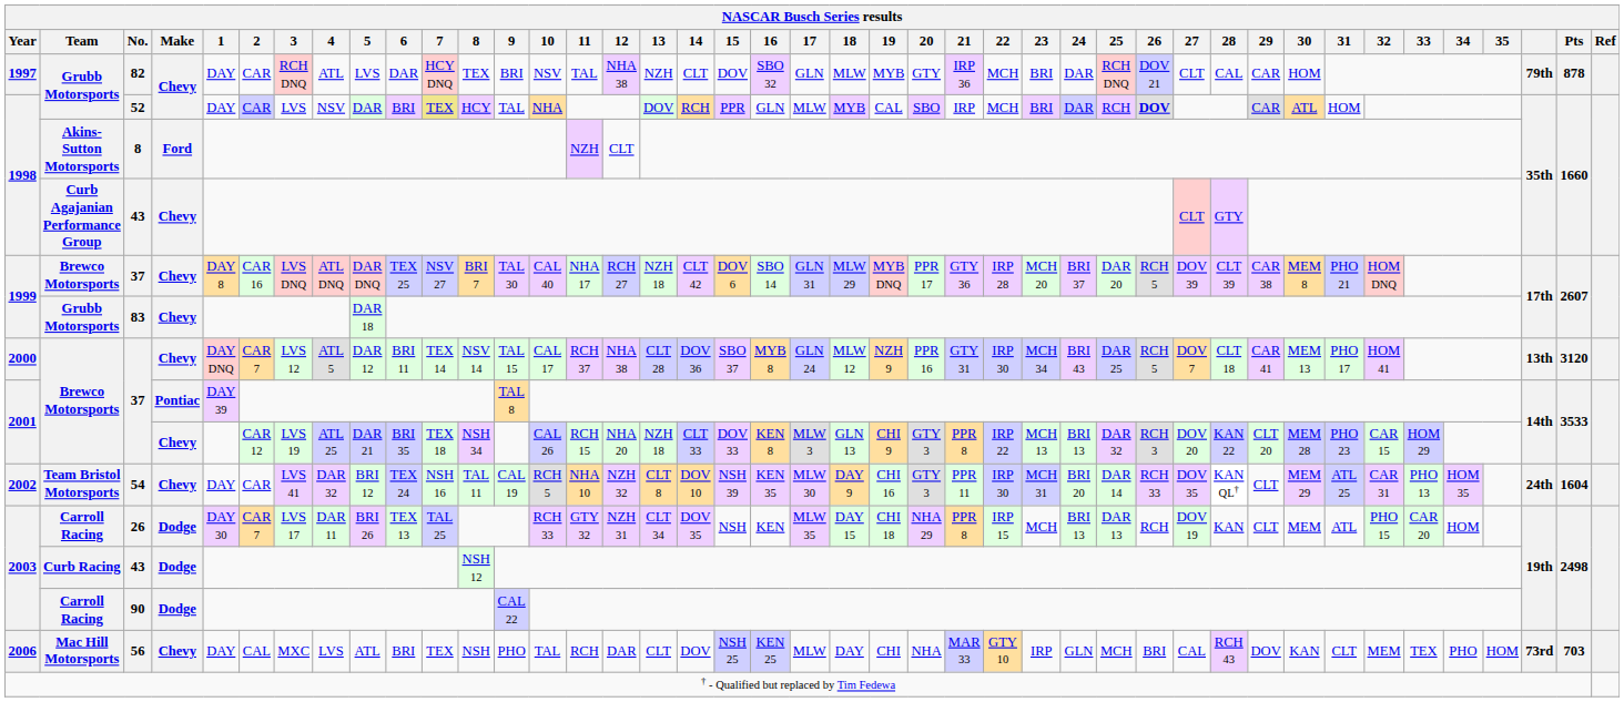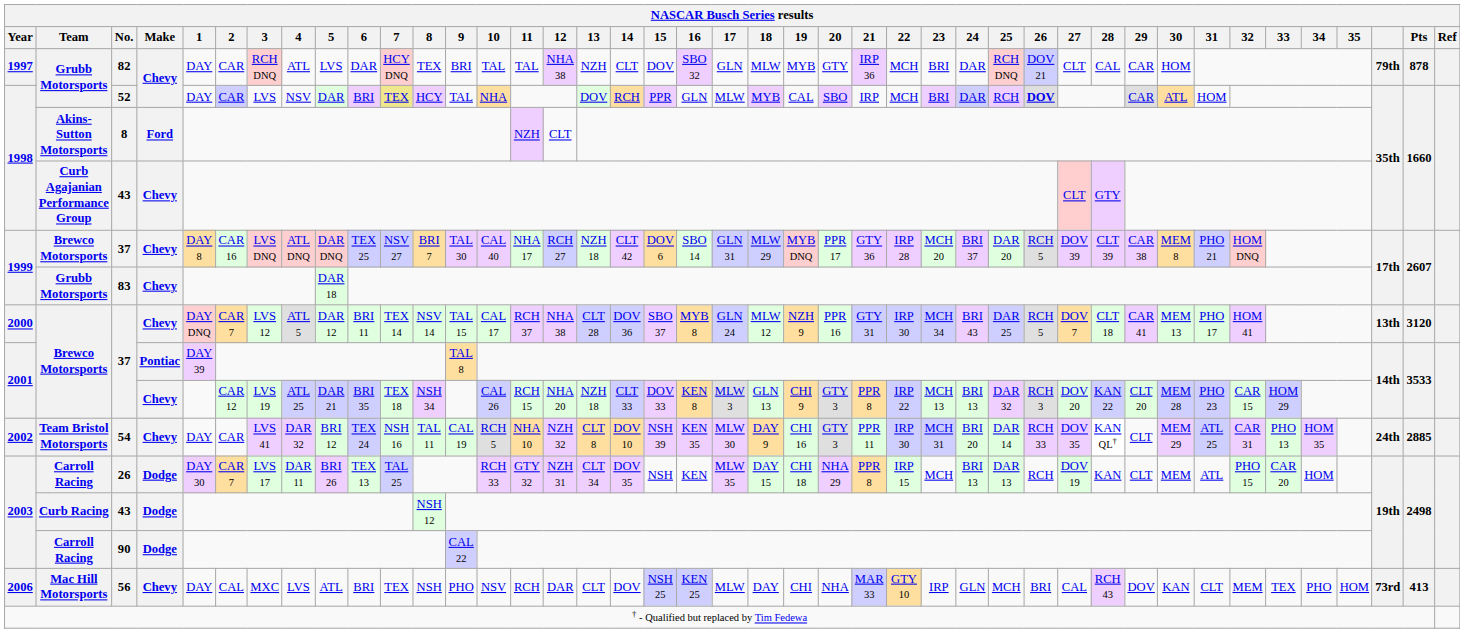 <table class="wikitable" style="text-align:center; font-size:75%">
 <tr>
 <th colspan=42><a href='#'>NASCAR Busch Series</a> results</th>
 </tr>
 <tr>
 <th>Year</th>
 <th>Team</th>
 <th>No.</th>
 <th>Make</th>
 <th>1</th>
 <th>2</th>
 <th>3</th>
 <th>4</th>
 <th>5</th>
 <th>6</th>
 <th>7</th>
 <th>8</th>
 <th>9</th>
 <th>10</th>
 <th>11</th>
 <th>12</th>
 <th>13</th>
 <th>14</th>
 <th>15</th>
 <th>16</th>
 <th>17</th>
 <th>18</th>
 <th>19</th>
 <th>20</th>
 <th>21</th>
 <th>22</th>
 <th>23</th>
 <th>24</th>
 <th>25</th>
 <th>26</th>
 <th>27</th>
 <th>28</th>
 <th>29</th>
 <th>30</th>
 <th>31</th>
 <th>32</th>
 <th>33</th>
 <th>34</th>
 <th>35</th>
 <th></th>
 <th>Pts</th>
 <th>Ref</th>
 </tr>
 <tr }>
 <th><a href='#'>1997</a></th>
 <th rowspan=2><a href='#'>Grubb Motorsports</a></th>
 <th>82</th>
 <th rowspan=2><a href='#'>Chevy</a></th>
 <td><a href='#'>DAY</a></td>
 <td><a href='#'>CAR</a></td>
 <td style="background:#FFCFCF;"><a href='#'>RCH</a><br><small>DNQ</small></td>
 <td><a href='#'>ATL</a></td>
 <td><a href='#'>LVS</a></td>
 <td><a href='#'>DAR</a></td>
 <td style="background:#FFCFCF;"><a href='#'>HCY</a><br><small>DNQ</small></td>
 <td><a href='#'>TEX</a></td>
 <td><a href='#'>BRI</a></td>
-<td><a href='#'>NSV</a></td>
+<td><a href='#'>TAL</a></td>
 <td><a href='#'>TAL</a></td>
 <td style="background:#EFCFFF;"><a href='#'>NHA</a><br><small>38</small></td>
 <td><a href='#'>NZH</a></td>
 <td><a href='#'>CLT</a></td>
 <td><a href='#'>DOV</a></td>
 <td style="background:#EFCFFF;"><a href='#'>SBO</a><br><small>32</small></td>
 <td><a href='#'>GLN</a></td>
 <td><a href='#'>MLW</a></td>
 <td><a href='#'>MYB</a></td>
 <td><a href='#'>GTY</a></td>
 <td style="background:#EFCFFF;"><a href='#'>IRP</a><br><small>36</small></td>
 <td><a href='#'>MCH</a></td>
 <td><a href='#'>BRI</a></td>
 <td><a href='#'>DAR</a></td>
 <td style="background:#FFCFCF;"><a href='#'>RCH</a><br><small>DNQ</small></td>
 <td style="background:#CFCFFF;"><a href='#'>DOV</a><br><small>21</small></td>
 <td><a href='#'>CLT</a></td>
 <td><a href='#'>CAL</a></td>
 <td><a href='#'>CAR</a></td>
 <td><a href='#'>HOM</a></td>
 <td colspan=5></td>
 <th>79th</th>
 <th>878</th>
 <th></th>
 </tr>
 <tr>
 <th rowspan=3><a href='#'>1998</a></th>
 <th>52</th>
 <td><a href='#'>DAY</a></td>
 <td style="background:#CFCFFF;"><a href='#'>CAR</a><br></td>
 <td><a href='#'>LVS</a></td>
 <td><a href='#'>NSV</a></td>
 <td style="background:#DFFFDF;"><a href='#'>DAR</a><br></td>
 <td style="background:#EFCFFF;"><a href='#'>BRI</a><br></td>
 <td style="background: khaki;"><a href='#'>TEX</a></td>
 <td style="background:#EFCFFF;"><a href='#'>HCY</a><br></td>
 <td><a href='#'>TAL</a></td>
 <td style="background:#FFDF9F;"><a href='#'>NHA</a><br></td>
 <td colspan=2></td>
 <td style="background:#DFFFDF;"><a href='#'>DOV</a><br></td>
 <td style="background:#FFDF9F;"><a href='#'>RCH</a><br></td>
 <td style="background:#EFCFFF;"><a href='#'>PPR</a><br></td>
 <td><a href='#'>GLN</a></td>
 <td><a href='#'>MLW</a></td>
 <td style="background:#EFCFFF;"><a href='#'>MYB</a><br></td>
 <td><a href='#'>CAL</a></td>
 <td style="background:#EFCFFF;"><a href='#'>SBO</a><br></td>
 <td><a href='#'>IRP</a></td>
 <td><a href='#'>MCH</a></td>
 <td style="background:#EFCFFF;"><a href='#'>BRI</a><br></td>
 <td style="background:#CFCFFF;"><a href='#'>DAR</a><br></td>
 <td style="background:#EFCFFF;"><a href='#'>RCH</a><br></td>
 <td style="background:#DFDFDF;"><strong><a href='#'>DOV</a></strong><br></td>
 <td colspan=2></td>
 <td style="background:#DFDFDF;"><a href='#'>CAR</a><br></td>
 <td style="background:#FFDF9F;"><a href='#'>ATL</a><br></td>
 <td><a href='#'>HOM</a></td>
 <td colspan=4></td>
 <th rowspan=3>35th</th>
 <th rowspan=3>1660</th>
 <th rowspan=3></th>
 </tr>
 <tr>
 <th><a href='#'>Akins-Sutton Motorsports</a></th>
 <th>8</th>
 <th><a href='#'>Ford</a></th>
 <td colspan=10></td>
 <td style="background:#EFCFFF;"><a href='#'>NZH</a><br></td>
 <td><a href='#'>CLT</a></td>
 <td colspan=23></td>
 </tr>
 <tr>
 <th><a href='#'>Curb Agajanian Performance Group</a></th>
 <th>43</th>
 <th><a href='#'>Chevy</a></th>
 <td colspan=26></td>
 <td style="background:#FFCFCF;"><a href='#'>CLT</a><br></td>
 <td style="background:#EFCFFF;"><a href='#'>GTY</a><br></td>
 <td colspan=7></td>
 </tr>
 <tr>
 <th rowspan=2><a href='#'>1999</a></th>
 <th><a href='#'>Brewco Motorsports</a></th>
 <th>37</th>
 <th><a href='#'>Chevy</a></th>
 <td style="background:#FFDF9F;"><a href='#'>DAY</a><br><small>8</small></td>
 <td style="background:#DFFFDF;"><a href='#'>CAR</a><br><small>16</small></td>
 <td style="background:#FFCFCF;"><a href='#'>LVS</a><br><small>DNQ</small></td>
 <td style="background:#FFCFCF;"><a href='#'>ATL</a><br><small>DNQ</small></td>
 <td style="background:#FFCFCF;"><a href='#'>DAR</a><br><small>DNQ</small></td>
 <td style="background:#CFCFFF;"><a href='#'>TEX</a><br><small>25</small></td>
 <td style="background:#CFCFFF;"><a href='#'>NSV</a><br><small>27</small></td>
 <td style="background:#FFDF9F;"><a href='#'>BRI</a><br><small>7</small></td>
 <td style="background:#EFCFFF;"><a href='#'>TAL</a><br><small>30</small></td>
 <td style="background:#EFCFFF;"><a href='#'>CAL</a><br><small>40</small></td>
 <td style="background:#DFFFDF;"><a href='#'>NHA</a><br><small>17</small></td>
 <td style="background:#CFCFFF;"><a href='#'>RCH</a><br><small>27</small></td>
 <td style="background:#DFFFDF;"><a href='#'>NZH</a><br><small>18</small></td>
 <td style="background:#EFCFFF;"><a href='#'>CLT</a><br><small>42</small></td>
 <td style="background:#FFDF9F;"><a href='#'>DOV</a><br><small>6</small></td>
 <td style="background:#DFFFDF;"><a href='#'>SBO</a><br><small>14</small></td>
 <td style="background:#CFCFFF;"><a href='#'>GLN</a><br><small>31</small></td>
 <td style="background:#CFCFFF;"><a href='#'>MLW</a><br><small>29</small></td>
 <td style="background:#FFCFCF;"><a href='#'>MYB</a><br><small>DNQ</small></td>
 <td style="background:#DFFFDF;"><a href='#'>PPR</a><br><small>17</small></td>
 <td style="background:#EFCFFF;"><a href='#'>GTY</a><br><small>36</small></td>
 <td style="background:#EFCFFF;"><a href='#'>IRP</a><br><small>28</small></td>
 <td style="background:#DFFFDF;"><a href='#'>MCH</a><br><small>20</small></td>
 <td style="background:#EFCFFF;"><a href='#'>BRI</a><br><small>37</small></td>
 <td style="background:#DFFFDF;"><a href='#'>DAR</a><br><small>20</small></td>
 <td style="background:#DFDFDF;"><a href='#'>RCH</a><br><small>5</small></td>
 <td style="background:#EFCFFF;"><a href='#'>DOV</a><br><small>39</small></td>
 <td style="background:#EFCFFF;"><a href='#'>CLT</a><br><small>39</small></td>
 <td style="background:#EFCFFF;"><a href='#'>CAR</a><br><small>38</small></td>
 <td style="background:#FFDF9F;"><a href='#'>MEM</a><br><small>8</small></td>
 <td style="background:#CFCFFF;"><a href='#'>PHO</a><br><small>21</small></td>
 <td style="background:#FFCFCF;"><a href='#'>HOM</a><br><small>DNQ</small></td>
 <td colspan=3></td>
 <th rowspan=2>17th</th>
 <th rowspan=2>2607</th>
 <th rowspan=2></th>
 </tr>
 <tr>
 <th><a href='#'>Grubb Motorsports</a></th>
 <th>83</th>
 <th><a href='#'>Chevy</a></th>
 <td colspan=4></td>
 <td style="background:#DFFFDF;"><a href='#'>DAR</a><br><small>18</small></td>
 <td colspan=30></td>
 </tr>
 <tr>
 <th><a href='#'>2000</a></th>
 <th rowspan=3><a href='#'>Brewco Motorsports</a></th>
 <th rowspan=3>37</th>
 <th><a href='#'>Chevy</a></th>
 <td style="background:#FFCFCF;"><a href='#'>DAY</a><br><small>DNQ</small></td>
 <td style="background:#FFDF9F;"><a href='#'>CAR</a><br><small>7</small></td>
 <td style="background:#DFFFDF;"><a href='#'>LVS</a><br><small>12</small></td>
 <td style="background:#DFDFDF;"><a href='#'>ATL</a><br><small>5</small></td>
 <td style="background:#DFFFDF;"><a href='#'>DAR</a><br><small>12</small></td>
 <td style="background:#DFFFDF;"><a href='#'>BRI</a><br><small>11</small></td>
 <td style="background:#DFFFDF;"><a href='#'>TEX</a><br><small>14</small></td>
 <td style="background:#DFFFDF;"><a href='#'>NSV</a><br><small>14</small></td>
 <td style="background:#DFFFDF;"><a href='#'>TAL</a><br><small>15</small></td>
 <td style="background:#DFFFDF;"><a href='#'>CAL</a><br><small>17</small></td>
 <td style="background:#EFCFFF;"><a href='#'>RCH</a><br><small>37</small></td>
 <td style="background:#EFCFFF;"><a href='#'>NHA</a><br><small>38</small></td>
 <td style="background:#CFCFFF;"><a href='#'>CLT</a><br><small>28</small></td>
 <td style="background:#CFCFFF;"><a href='#'>DOV</a><br><small>36</small></td>
 <td style="background:#EFCFFF;"><a href='#'>SBO</a><br><small>37</small></td>
 <td style="background:#FFDF9F;"><a href='#'>MYB</a><br><small>8</small></td>
 <td style="background:#CFCFFF;"><a href='#'>GLN</a><br><small>24</small></td>
 <td style="background:#DFFFDF;"><a href='#'>MLW</a><br><small>12</small></td>
 <td style="background:#FFDF9F;"><a href='#'>NZH</a><br><small>9</small></td>
 <td style="background:#DFFFDF;"><a href='#'>PPR</a><br><small>16</small></td>
 <td style="background:#CFCFFF;"><a href='#'>GTY</a><br><small>31</small></td>
 <td style="background:#CFCFFF;"><a href='#'>IRP</a><br><small>30</small></td>
 <td style="background:#CFCFFF;"><a href='#'>MCH</a><br><small>34</small></td>
 <td style="background:#EFCFFF;"><a href='#'>BRI</a><br><small>43</small></td>
 <td style="background:#CFCFFF;"><a href='#'>DAR</a><br><small>25</small></td>
 <td style="background:#DFDFDF;"><a href='#'>RCH</a><br><small>5</small></td>
 <td style="background:#FFDF9F;"><a href='#'>DOV</a><br><small>7</small></td>
 <td style="background:#DFFFDF;"><a href='#'>CLT</a><br><small>18</small></td>
 <td style="background:#EFCFFF;"><a href='#'>CAR</a><br><small>41</small></td>
 <td style="background:#DFFFDF;"><a href='#'>MEM</a><br><small>13</small></td>
 <td style="background:#DFFFDF;"><a href='#'>PHO</a><br><small>17</small></td>
 <td style="background:#EFCFFF;"><a href='#'>HOM</a><br><small>41</small></td>
 <td colspan=3></td>
 <th>13th</th>
 <th>3120</th>
 <th></th>
 </tr>
 <tr>
 <th rowspan=2><a href='#'>2001</a></th>
 <th><a href='#'>Pontiac</a></th>
 <td style="background:#EFCFFF;"><a href='#'>DAY</a><br><small>39</small></td>
 <td colspan=7></td>
 <td style="background:#FFDF9F;"><a href='#'>TAL</a><br><small>8</small></td>
 <td colspan=26></td>
 <th rowspan=2>14th</th>
 <th rowspan=2>3533</th>
 <th rowspan=2></th>
 </tr>
 <tr>
 <th><a href='#'>Chevy</a></th>
 <td></td>
 <td style="background:#DFFFDF;"><a href='#'>CAR</a><br><small>12</small></td>
 <td style="background:#DFFFDF;"><a href='#'>LVS</a><br><small>19</small></td>
 <td style="background:#CFCFFF;"><a href='#'>ATL</a><br><small>25</small></td>
 <td style="background:#CFCFFF;"><a href='#'>DAR</a><br><small>21</small></td>
 <td style="background:#CFCFFF;"><a href='#'>BRI</a><br><small>35</small></td>
 <td style="background:#DFFFDF;"><a href='#'>TEX</a><br><small>18</small></td>
 <td style="background:#EFCFFF;"><a href='#'>NSH</a><br><small>34</small></td>
 <td></td>
 <td style="background:#CFCFFF;"><a href='#'>CAL</a><br><small>26</small></td>
 <td style="background:#DFFFDF;"><a href='#'>RCH</a><br><small>15</small></td>
 <td style="background:#DFFFDF;"><a href='#'>NHA</a><br><small>20</small></td>
 <td style="background:#DFFFDF;"><a href='#'>NZH</a><br><small>18</small></td>
 <td style="background:#CFCFFF;"><a href='#'>CLT</a><br><small>33</small></td>
 <td style="background:#EFCFFF;"><a href='#'>DOV</a><br><small>33</small></td>
 <td style="background:#FFDF9F;"><a href='#'>KEN</a><br><small>8</small></td>
 <td style="background:#DFDFDF;"><a href='#'>MLW</a><br><small>3</small></td>
 <td style="background:#DFFFDF;"><a href='#'>GLN</a><br><small>13</small></td>
 <td style="background:#FFDF9F;"><a href='#'>CHI</a><br><small>9</small></td>
 <td style="background:#DFDFDF;"><a href='#'>GTY</a><br><small>3</small></td>
 <td style="background:#FFDF9F;"><a href='#'>PPR</a><br><small>8</small></td>
 <td style="background:#CFCFFF;"><a href='#'>IRP</a><br><small>22</small></td>
 <td style="background:#DFFFDF;"><a href='#'>MCH</a><br><small>13</small></td>
 <td style="background:#DFFFDF;"><a href='#'>BRI</a><br><small>13</small></td>
 <td style="background:#EFCFFF;"><a href='#'>DAR</a><br><small>32</small></td>
 <td style="background:#DFDFDF;"><a href='#'>RCH</a><br><small>3</small></td>
 <td style="background:#DFFFDF;"><a href='#'>DOV</a><br><small>20</small></td>
 <td style="background:#CFCFFF;"><a href='#'>KAN</a><br><small>22</small></td>
 <td style="background:#DFFFDF;"><a href='#'>CLT</a><br><small>20</small></td>
 <td style="background:#CFCFFF;"><a href='#'>MEM</a><br><small>28</small></td>
 <td style="background:#CFCFFF;"><a href='#'>PHO</a><br><small>23</small></td>
 <td style="background:#DFFFDF;"><a href='#'>CAR</a><br><small>15</small></td>
 <td style="background:#CFCFFF;"><a href='#'>HOM</a><br><small>29</small></td>
 <td colspan=2></td>
 </tr>
 <tr>
 <th><a href='#'>2002</a></th>
 <th><a href='#'>Team Bristol Motorsports</a></th>
 <th>54</th>
 <th><a href='#'>Chevy</a></th>
 <td><a href='#'>DAY</a></td>
 <td><a href='#'>CAR</a></td>
 <td style="background:#EFCFFF;"><a href='#'>LVS</a><br><small>41</small></td>
 <td style="background:#EFCFFF;"><a href='#'>DAR</a><br><small>32</small></td>
 <td style="background:#DFFFDF;"><a href='#'>BRI</a><br><small>12</small></td>
 <td style="background:#CFCFFF;"><a href='#'>TEX</a><br><small>24</small></td>
 <td style="background:#DFFFDF;"><a href='#'>NSH</a><br><small>16</small></td>
 <td style="background:#DFFFDF;"><a href='#'>TAL</a><br><small>11</small></td>
 <td style="background:#DFFFDF;"><a href='#'>CAL</a><br><small>19</small></td>
 <td style="background:#DFDFDF;"><a href='#'>RCH</a><br><small>5</small></td>
 <td style="background:#FFDF9F;"><a href='#'>NHA</a><br><small>10</small></td>
 <td style="background:#EFCFFF;"><a href='#'>NZH</a><br><small>32</small></td>
 <td style="background:#FFDF9F;"><a href='#'>CLT</a><br><small>8</small></td>
 <td style="background:#FFDF9F;"><a href='#'>DOV</a><br><small>10</small></td>
 <td style="background:#EFCFFF;"><a href='#'>NSH</a><br><small>39</small></td>
 <td style="background:#EFCFFF;"><a href='#'>KEN</a><br><small>35</small></td>
 <td style="background:#EFCFFF;"><a href='#'>MLW</a><br><small>30</small></td>
 <td style="background:#FFDF9F;"><a href='#'>DAY</a><br><small>9</small></td>
 <td style="background:#DFFFDF;"><a href='#'>CHI</a><br><small>16</small></td>
 <td style="background:#DFDFDF;"><a href='#'>GTY</a><br><small>3</small></td>
 <td style="background:#DFFFDF;"><a href='#'>PPR</a><br><small>11</small></td>
 <td style="background:#CFCFFF;"><a href='#'>IRP</a><br><small>30</small></td>
 <td style="background:#CFCFFF;"><a href='#'>MCH</a><br><small>31</small></td>
 <td style="background:#DFFFDF;"><a href='#'>BRI</a><br><small>20</small></td>
 <td style="background:#DFFFDF;"><a href='#'>DAR</a><br><small>14</small></td>
 <td style="background:#EFCFFF;"><a href='#'>RCH</a><br><small>33</small></td>
 <td style="background:#EFCFFF;"><a href='#'>DOV</a><br><small>35</small></td>
 <td style="background:#FFFFFF;"><a href='#'>KAN</a><br><small>QL<sup>†</sup></small></td>
 <td><a href='#'>CLT</a></td>
 <td style="background:#EFCFFF;"><a href='#'>MEM</a><br><small>29</small></td>
 <td style="background:#CFCFFF;"><a href='#'>ATL</a><br><small>25</small></td>
 <td style="background:#EFCFFF;"><a href='#'>CAR</a><br><small>31</small></td>
 <td style="background:#DFFFDF;"><a href='#'>PHO</a><br><small>13</small></td>
 <td style="background:#EFCFFF;"><a href='#'>HOM</a><br><small>35</small></td>
 <td></td>
 <th>24th</th>
-<th>1604</th>
+<th>2885</th>
 <th></th>
 </tr>
 <tr>
 <th rowspan=3><a href='#'>2003</a></th>
 <th><a href='#'>Carroll Racing</a></th>
 <th>26</th>
 <th><a href='#'>Dodge</a></th>
 <td style="background:#EFCFFF;"><a href='#'>DAY</a><br><small>30</small></td>
 <td style="background:#FFDF9F;"><a href='#'>CAR</a><br><small>7</small></td>
 <td style="background:#DFFFDF;"><a href='#'>LVS</a><br><small>17</small></td>
 <td style="background:#DFFFDF;"><a href='#'>DAR</a><br><small>11</small></td>
 <td style="background:#EFCFFF;"><a href='#'>BRI</a><br><small>26</small></td>
 <td style="background:#DFFFDF;"><a href='#'>TEX</a><br><small>13</small></td>
 <td style="background:#CFCFFF;"><a href='#'>TAL</a><br><small>25</small></td>
 <td colspan=2></td>
 <td style="background:#EFCFFF;"><a href='#'>RCH</a><br><small>33</small></td>
 <td style="background:#EFCFFF;"><a href='#'>GTY</a><br><small>32</small></td>
 <td style="background:#EFCFFF;"><a href='#'>NZH</a><br><small>31</small></td>
 <td style="background:#EFCFFF;"><a href='#'>CLT</a><br><small>34</small></td>
 <td style="background:#EFCFFF;"><a href='#'>DOV</a><br><small>35</small></td>
 <td><a href='#'>NSH</a></td>
 <td><a href='#'>KEN</a></td>
 <td style="background:#EFCFFF;"><a href='#'>MLW</a><br><small>35</small></td>
 <td style="background:#DFFFDF;"><a href='#'>DAY</a><br><small>15</small></td>
 <td style="background:#DFFFDF;"><a href='#'>CHI</a><br><small>18</small></td>
 <td style="background:#EFCFFF;"><a href='#'>NHA</a><br><small>29</small></td>
 <td style="background:#FFDF9F;"><a href='#'>PPR</a><br><small>8</small></td>
 <td style="background:#DFFFDF;"><a href='#'>IRP</a><br><small>15</small></td>
 <td><a href='#'>MCH</a></td>
 <td style="background:#DFFFDF;"><a href='#'>BRI</a><br><small>13</small></td>
 <td style="background:#DFFFDF;"><a href='#'>DAR</a><br><small>13</small></td>
 <td><a href='#'>RCH</a></td>
 <td style="background:#DFFFDF;"><a href='#'>DOV</a><br><small>19</small></td>
 <td><a href='#'>KAN</a></td>
 <td><a href='#'>CLT</a></td>
 <td><a href='#'>MEM</a></td>
 <td><a href='#'>ATL</a></td>
 <td style="background:#DFFFDF;"><a href='#'>PHO</a><br><small>15</small></td>
 <td style="background:#DFFFDF;"><a href='#'>CAR</a><br><small>20</small></td>
 <td><a href='#'>HOM</a></td>
 <td></td>
 <th rowspan=3>19th</th>
 <th rowspan=3>2498</th>
 <th rowspan=3></th>
 </tr>
 <tr>
 <th><a href='#'>Curb Racing</a></th>
 <th>43</th>
 <th><a href='#'>Dodge</a></th>
 <td colspan=7></td>
 <td style="background:#DFFFDF;"><a href='#'>NSH</a><br><small>12</small></td>
 <td colspan=27></td>
 </tr>
 <tr>
 <th><a href='#'>Carroll Racing</a></th>
 <th>90</th>
 <th><a href='#'>Dodge</a></th>
 <td colspan=8></td>
 <td style="background:#CFCFFF;"><a href='#'>CAL</a><br><small>22</small></td>
 <td colspan=26></td>
 </tr>
 <tr>
 <th><a href='#'>2006</a></th>
 <th><a href='#'>Mac Hill Motorsports</a></th>
 <th>56</th>
 <th><a href='#'>Chevy</a></th>
 <td><a href='#'>DAY</a></td>
 <td><a href='#'>CAL</a></td>
 <td><a href='#'>MXC</a></td>
 <td><a href='#'>LVS</a></td>
 <td><a href='#'>ATL</a></td>
 <td><a href='#'>BRI</a></td>
 <td><a href='#'>TEX</a></td>
 <td><a href='#'>NSH</a></td>
 <td><a href='#'>PHO</a></td>
-<td><a href='#'>TAL</a></td>
+<td><a href='#'>NSV</a></td>
 <td><a href='#'>RCH</a></td>
 <td><a href='#'>DAR</a></td>
 <td><a href='#'>CLT</a></td>
 <td><a href='#'>DOV</a></td>
 <td style="background:#CFCFFF;"><a href='#'>NSH</a><br><small>25</small></td>
 <td style="background:#CFCFFF;"><a href='#'>KEN</a><br><small>25</small></td>
 <td><a href='#'>MLW</a></td>
 <td><a href='#'>DAY</a></td>
 <td><a href='#'>CHI</a></td>
 <td><a href='#'>NHA</a></td>
 <td style="background:#CFCFFF;"><a href='#'>MAR</a><br><small>33</small></td>
 <td style="background:#FFDF9F;"><a href='#'>GTY</a><br><small>10</small></td>
 <td><a href='#'>IRP</a></td>
 <td><a href='#'>GLN</a></td>
 <td><a href='#'>MCH</a></td>
 <td><a href='#'>BRI</a></td>
 <td><a href='#'>CAL</a></td>
 <td style="background:#EFCFFF;"><a href='#'>RCH</a><br><small>43</small></td>
 <td><a href='#'>DOV</a></td>
 <td><a href='#'>KAN</a></td>
 <td><a href='#'>CLT</a></td>
 <td><a href='#'>MEM</a></td>
 <td><a href='#'>TEX</a></td>
 <td><a href='#'>PHO</a></td>
 <td><a href='#'>HOM</a></td>
 <th>73rd</th>
-<th>703</th>
+<th>413</th>
 <th></th>
 </tr>
 <tr>
 <td colspan=41><small><sup>†</sup> - Qualified but replaced by <a href='#'>Tim Fedewa</a></small></td>
 </tr>
 </table>
